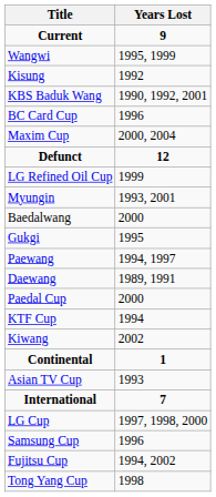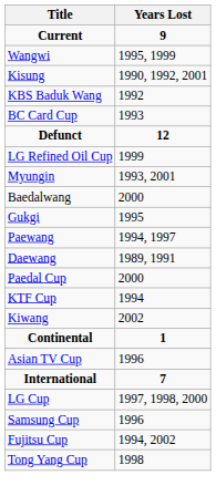 <table class="wikitable">
 <tr>
 <th>Title</th>
 <th>Years Lost</th>
 </tr>
 <tr>
 <td align="center"><strong>Current</strong></td>
 <td align="center"><strong>9</strong></td>
 </tr>
 <tr>
 <td> <a href='#'>Wangwi</a></td>
 <td>1995, 1999</td>
 </tr>
 <tr>
 <td> <a href='#'>Kisung</a></td>
+<td>1990, 1992, 2001</td>
+</tr>
+<tr>
+<td> <a href='#'>KBS Baduk Wang</a></td>
 <td>1992</td>
 </tr>
 <tr>
-<td> <a href='#'>KBS Baduk Wang</a></td>
-<td>1990, 1992, 2001</td>
-</tr>
-<tr>
 <td> <a href='#'>BC Card Cup</a></td>
-<td>1996</td>
-</tr>
-<tr>
-<td> <a href='#'>Maxim Cup</a></td>
-<td>2000, 2004</td>
+<td>1993</td>
 </tr>
 <tr>
 <td align="center"><strong>Defunct</strong></td>
 <td align="center"><strong>12</strong></td>
 </tr>
 <tr>
 <td> <a href='#'>LG Refined Oil Cup</a></td>
 <td>1999</td>
 </tr>
 <tr>
 <td> <a href='#'>Myungin</a></td>
 <td>1993, 2001</td>
 </tr>
 <tr>
 <td> Baedalwang</td>
 <td>2000</td>
 </tr>
 <tr>
 <td> <a href='#'>Gukgi</a></td>
 <td>1995</td>
 </tr>
 <tr>
 <td> <a href='#'>Paewang</a></td>
 <td>1994, 1997</td>
 </tr>
 <tr>
 <td> <a href='#'>Daewang</a></td>
 <td>1989, 1991</td>
 </tr>
 <tr>
 <td> <a href='#'>Paedal Cup</a></td>
 <td>2000</td>
 </tr>
 <tr>
 <td> <a href='#'>KTF Cup</a></td>
 <td>1994</td>
 </tr>
 <tr>
 <td> <a href='#'>Kiwang</a></td>
 <td>2002</td>
 </tr>
 <tr>
 <td align="center"><strong>Continental</strong></td>
 <td align="center"><strong>1</strong></td>
 </tr>
 <tr>
 <td>    <a href='#'>Asian TV Cup</a></td>
-<td>1993</td>
+<td>1996</td>
 </tr>
 <tr>
 <td align="center"><strong>International</strong></td>
 <td align="center"><strong>7</strong></td>
 </tr>
 <tr>
 <td>    <a href='#'>LG Cup</a></td>
 <td>1997, 1998, 2000</td>
 </tr>
 <tr>
 <td>    <a href='#'>Samsung Cup</a></td>
 <td>1996</td>
 </tr>
 <tr>
 <td>      <a href='#'>Fujitsu Cup</a></td>
 <td>1994, 2002</td>
 </tr>
 <tr>
 <td>    <a href='#'>Tong Yang Cup</a></td>
 <td>1998</td>
 </tr>
 </table>
